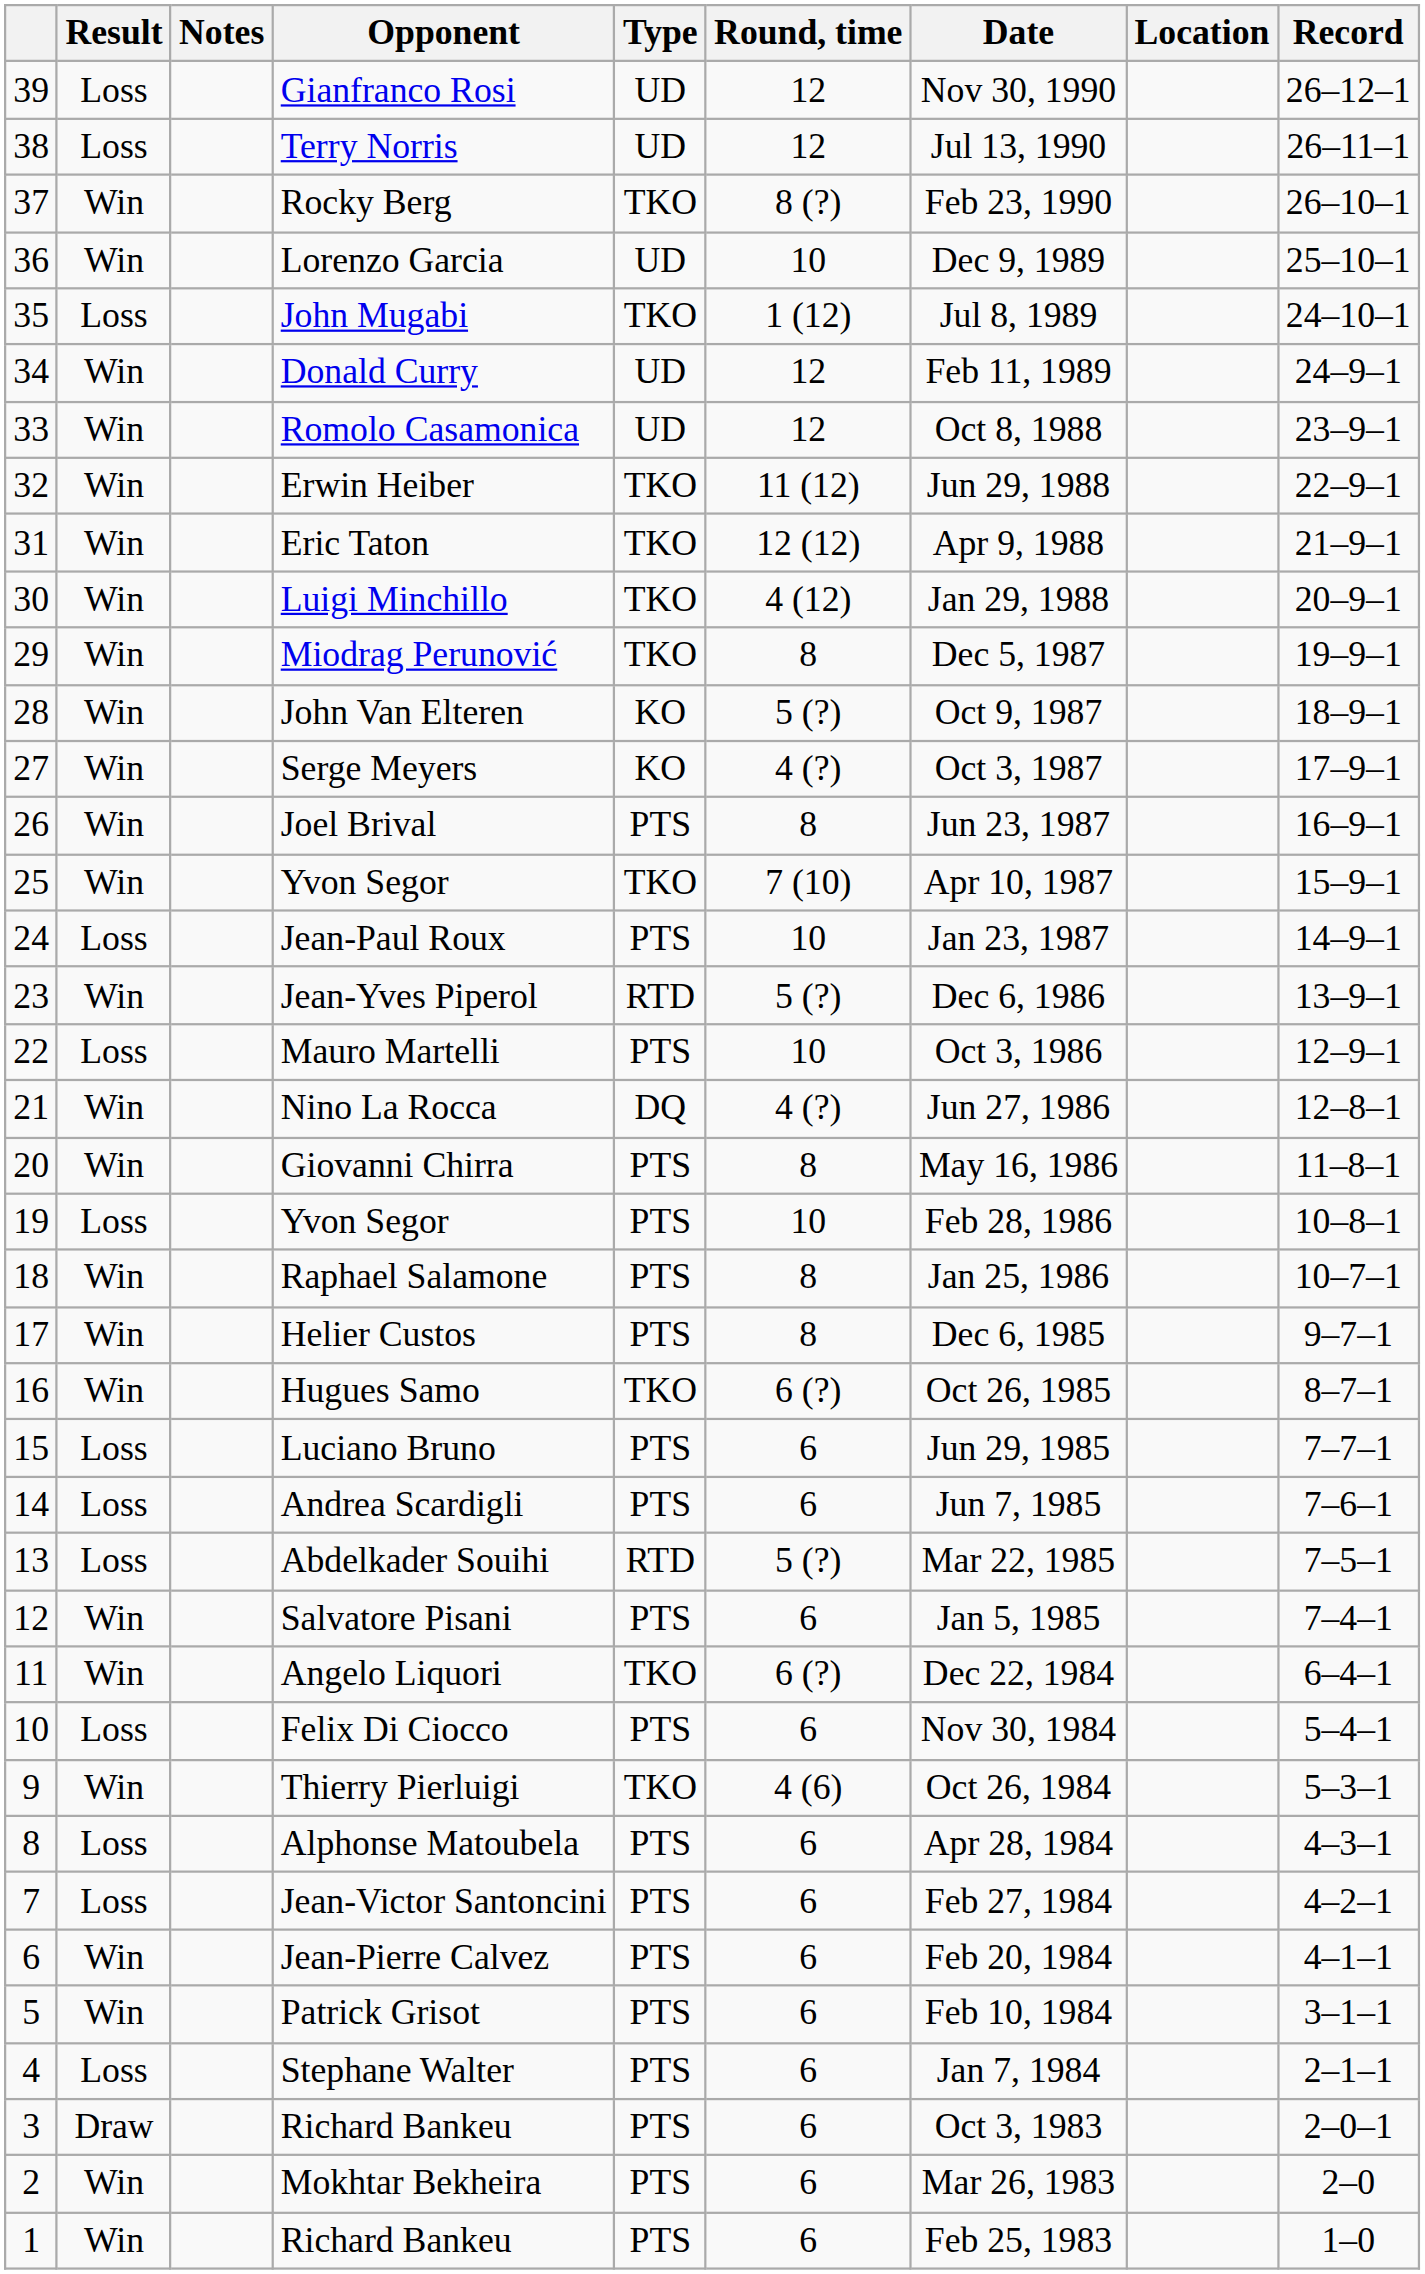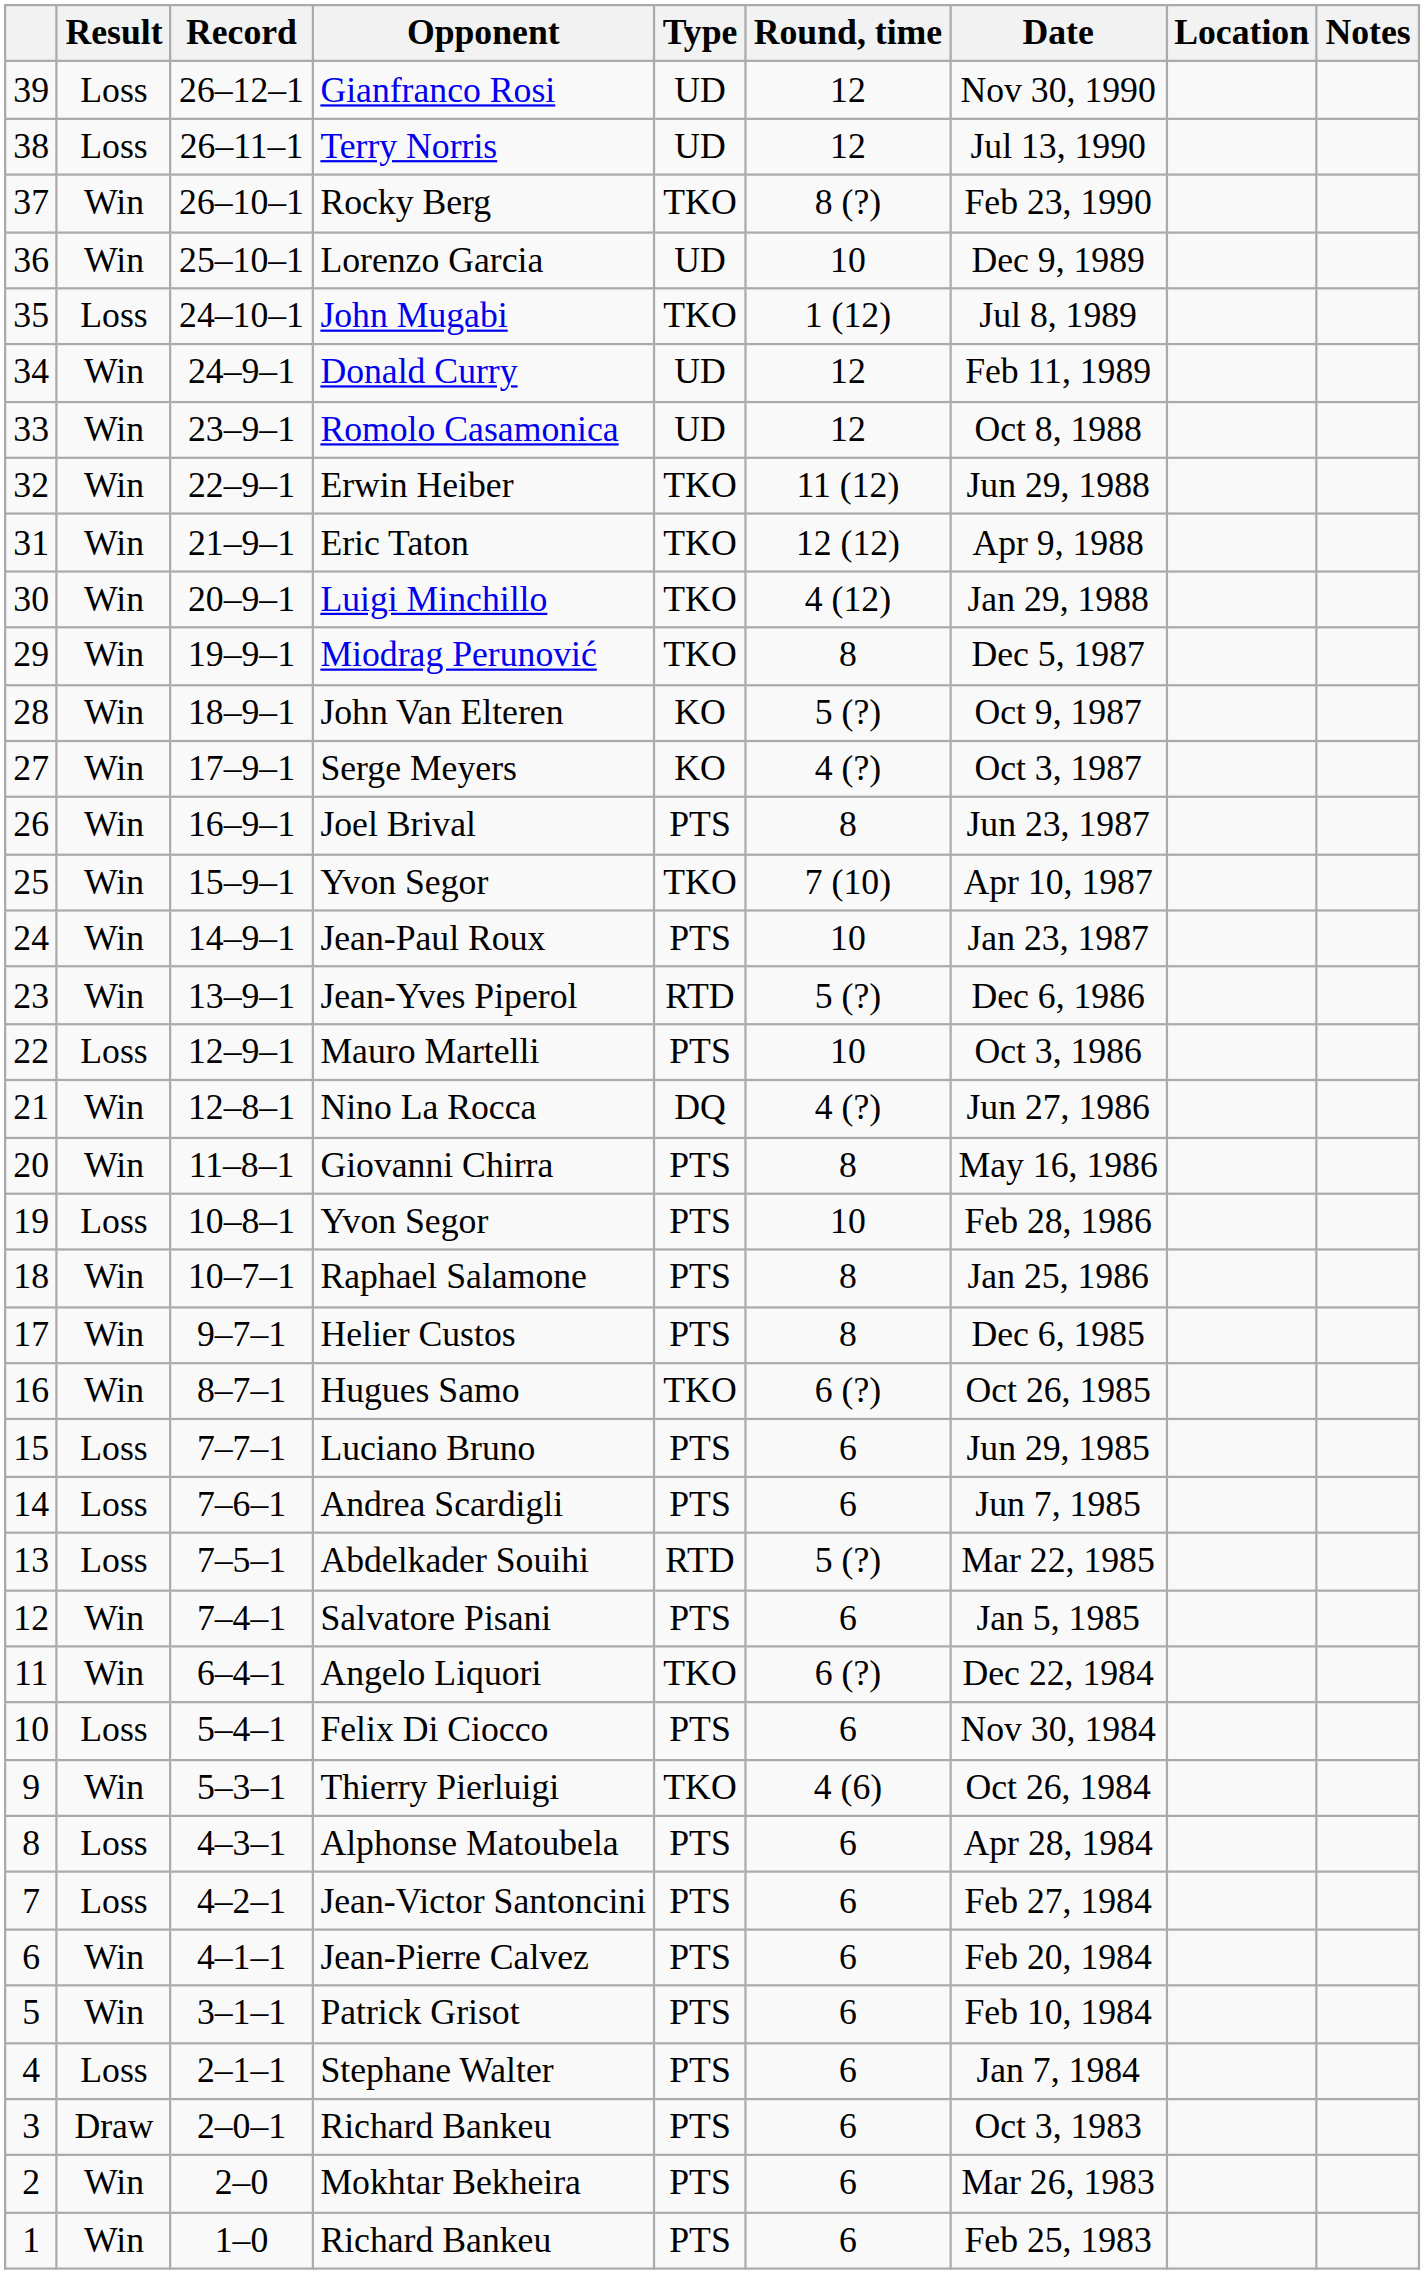 <table class=wikitable style=text-align:center>
 <tr>
 <th></th>
 <th>Result</th>
-<th>Notes</th>
+<th>Record</th>
 <th>Opponent</th>
 <th>Type</th>
 <th>Round, time</th>
 <th>Date</th>
 <th>Location</th>
-<th>Record</th>
+<th>Notes</th>
 </tr>
 <tr>
 <td>39</td>
 <td>Loss</td>
-<td align=left></td>
+<td>26–12–1</td>
 <td align=left><a href='#'>Gianfranco Rosi</a></td>
 <td>UD</td>
 <td>12</td>
 <td>Nov 30, 1990</td>
 <td align=left></td>
-<td>26–12–1</td>
+<td align=left></td>
 </tr>
 <tr>
 <td>38</td>
 <td>Loss</td>
-<td align=left></td>
+<td>26–11–1</td>
 <td align=left><a href='#'>Terry Norris</a></td>
 <td>UD</td>
 <td>12</td>
 <td>Jul 13, 1990</td>
 <td align=left></td>
-<td>26–11–1</td>
+<td align=left></td>
 </tr>
 <tr>
 <td>37</td>
 <td>Win</td>
-<td align=left></td>
+<td>26–10–1</td>
 <td align=left>Rocky Berg</td>
 <td>TKO</td>
 <td>8 (?)</td>
 <td>Feb 23, 1990</td>
 <td align=left></td>
-<td>26–10–1</td>
+<td align=left></td>
 </tr>
 <tr>
 <td>36</td>
 <td>Win</td>
-<td align=left></td>
+<td>25–10–1</td>
 <td align=left>Lorenzo Garcia</td>
 <td>UD</td>
 <td>10</td>
 <td>Dec 9, 1989</td>
 <td align=left></td>
-<td>25–10–1</td>
+<td align=left></td>
 </tr>
 <tr>
 <td>35</td>
 <td>Loss</td>
-<td align=left></td>
+<td>24–10–1</td>
 <td align=left><a href='#'>John Mugabi</a></td>
 <td>TKO</td>
 <td>1 (12)</td>
 <td>Jul 8, 1989</td>
 <td align=left></td>
-<td>24–10–1</td>
+<td align=left></td>
 </tr>
 <tr>
 <td>34</td>
 <td>Win</td>
-<td align=left></td>
+<td>24–9–1</td>
 <td align=left><a href='#'>Donald Curry</a></td>
 <td>UD</td>
 <td>12</td>
 <td>Feb 11, 1989</td>
 <td align=left></td>
-<td>24–9–1</td>
+<td align=left></td>
 </tr>
 <tr>
 <td>33</td>
 <td>Win</td>
-<td align=left></td>
+<td>23–9–1</td>
 <td align=left><a href='#'>Romolo Casamonica</a></td>
 <td>UD</td>
 <td>12</td>
 <td>Oct 8, 1988</td>
 <td align=left></td>
-<td>23–9–1</td>
+<td align=left></td>
 </tr>
 <tr>
 <td>32</td>
 <td>Win</td>
-<td align=left></td>
+<td>22–9–1</td>
 <td align=left>Erwin Heiber</td>
 <td>TKO</td>
 <td>11 (12)</td>
 <td>Jun 29, 1988</td>
 <td align=left></td>
-<td>22–9–1</td>
+<td align=left></td>
 </tr>
 <tr>
 <td>31</td>
 <td>Win</td>
-<td align=left></td>
+<td>21–9–1</td>
 <td align=left>Eric Taton</td>
 <td>TKO</td>
 <td>12 (12)</td>
 <td>Apr 9, 1988</td>
 <td align=left></td>
-<td>21–9–1</td>
+<td align=left></td>
 </tr>
 <tr>
 <td>30</td>
 <td>Win</td>
-<td align=left></td>
+<td>20–9–1</td>
 <td align=left><a href='#'>Luigi Minchillo</a></td>
 <td>TKO</td>
 <td>4 (12)</td>
 <td>Jan 29, 1988</td>
 <td align=left></td>
-<td>20–9–1</td>
+<td align=left></td>
 </tr>
 <tr>
 <td>29</td>
 <td>Win</td>
-<td align=left></td>
+<td>19–9–1</td>
 <td align=left><a href='#'>Miodrag Perunović</a></td>
 <td>TKO</td>
 <td>8</td>
 <td>Dec 5, 1987</td>
 <td align=left></td>
-<td>19–9–1</td>
+<td align=left></td>
 </tr>
 <tr>
 <td>28</td>
 <td>Win</td>
-<td align=left></td>
+<td>18–9–1</td>
 <td align=left>John Van Elteren</td>
 <td>KO</td>
 <td>5 (?)</td>
 <td>Oct 9, 1987</td>
 <td align=left></td>
-<td>18–9–1</td>
+<td align=left></td>
 </tr>
 <tr>
 <td>27</td>
 <td>Win</td>
-<td align=left></td>
+<td>17–9–1</td>
 <td align=left>Serge Meyers</td>
 <td>KO</td>
 <td>4 (?)</td>
 <td>Oct 3, 1987</td>
 <td align=left></td>
-<td>17–9–1</td>
+<td align=left></td>
 </tr>
 <tr>
 <td>26</td>
 <td>Win</td>
-<td align=left></td>
+<td>16–9–1</td>
 <td align=left>Joel Brival</td>
 <td>PTS</td>
 <td>8</td>
 <td>Jun 23, 1987</td>
 <td align=left></td>
-<td>16–9–1</td>
+<td align=left></td>
 </tr>
 <tr>
 <td>25</td>
 <td>Win</td>
-<td align=left></td>
+<td>15–9–1</td>
 <td align=left>Yvon Segor</td>
 <td>TKO</td>
 <td>7 (10)</td>
 <td>Apr 10, 1987</td>
 <td align=left></td>
-<td>15–9–1</td>
+<td align=left></td>
 </tr>
 <tr>
 <td>24</td>
-<td>Loss</td>
-<td align=left></td>
+<td>Win</td>
+<td>14–9–1</td>
 <td align=left>Jean-Paul Roux</td>
 <td>PTS</td>
 <td>10</td>
 <td>Jan 23, 1987</td>
 <td align=left></td>
-<td>14–9–1</td>
+<td align=left></td>
 </tr>
 <tr>
 <td>23</td>
 <td>Win</td>
-<td align=left></td>
+<td>13–9–1</td>
 <td align=left>Jean-Yves Piperol</td>
 <td>RTD</td>
 <td>5 (?)</td>
 <td>Dec 6, 1986</td>
 <td align=left></td>
-<td>13–9–1</td>
+<td align=left></td>
 </tr>
 <tr>
 <td>22</td>
 <td>Loss</td>
-<td align=left></td>
+<td>12–9–1</td>
 <td align=left>Mauro Martelli</td>
 <td>PTS</td>
 <td>10</td>
 <td>Oct 3, 1986</td>
 <td align=left></td>
-<td>12–9–1</td>
+<td align=left></td>
 </tr>
 <tr>
 <td>21</td>
 <td>Win</td>
-<td align=left></td>
+<td>12–8–1</td>
 <td align=left>Nino La Rocca</td>
 <td>DQ</td>
 <td>4 (?)</td>
 <td>Jun 27, 1986</td>
 <td align=left></td>
-<td>12–8–1</td>
+<td align=left></td>
 </tr>
 <tr>
 <td>20</td>
 <td>Win</td>
-<td align=left></td>
+<td>11–8–1</td>
 <td align=left>Giovanni Chirra</td>
 <td>PTS</td>
 <td>8</td>
 <td>May 16, 1986</td>
 <td align=left></td>
-<td>11–8–1</td>
+<td align=left></td>
 </tr>
 <tr>
 <td>19</td>
 <td>Loss</td>
-<td align=left></td>
+<td>10–8–1</td>
 <td align=left>Yvon Segor</td>
 <td>PTS</td>
 <td>10</td>
 <td>Feb 28, 1986</td>
 <td align=left></td>
-<td>10–8–1</td>
+<td align=left></td>
 </tr>
 <tr>
 <td>18</td>
 <td>Win</td>
-<td align=left></td>
+<td>10–7–1</td>
 <td align=left>Raphael Salamone</td>
 <td>PTS</td>
 <td>8</td>
 <td>Jan 25, 1986</td>
 <td align=left></td>
-<td>10–7–1</td>
+<td align=left></td>
 </tr>
 <tr>
 <td>17</td>
 <td>Win</td>
-<td align=left></td>
+<td>9–7–1</td>
 <td align=left>Helier Custos</td>
 <td>PTS</td>
 <td>8</td>
 <td>Dec 6, 1985</td>
 <td align=left></td>
-<td>9–7–1</td>
+<td align=left></td>
 </tr>
 <tr>
 <td>16</td>
 <td>Win</td>
-<td align=left></td>
+<td>8–7–1</td>
 <td align=left>Hugues Samo</td>
 <td>TKO</td>
 <td>6 (?)</td>
 <td>Oct 26, 1985</td>
 <td align=left></td>
-<td>8–7–1</td>
+<td align=left></td>
 </tr>
 <tr>
 <td>15</td>
 <td>Loss</td>
-<td align=left></td>
+<td>7–7–1</td>
 <td align=left>Luciano Bruno</td>
 <td>PTS</td>
 <td>6</td>
 <td>Jun 29, 1985</td>
 <td align=left></td>
-<td>7–7–1</td>
+<td align=left></td>
 </tr>
 <tr>
 <td>14</td>
 <td>Loss</td>
-<td align=left></td>
+<td>7–6–1</td>
 <td align=left>Andrea Scardigli</td>
 <td>PTS</td>
 <td>6</td>
 <td>Jun 7, 1985</td>
 <td align=left></td>
-<td>7–6–1</td>
+<td align=left></td>
 </tr>
 <tr>
 <td>13</td>
 <td>Loss</td>
-<td align=left></td>
+<td>7–5–1</td>
 <td align=left>Abdelkader Souihi</td>
 <td>RTD</td>
 <td>5 (?)</td>
 <td>Mar 22, 1985</td>
 <td align=left></td>
-<td>7–5–1</td>
+<td align=left></td>
 </tr>
 <tr>
 <td>12</td>
 <td>Win</td>
-<td align=left></td>
+<td>7–4–1</td>
 <td align=left>Salvatore Pisani</td>
 <td>PTS</td>
 <td>6</td>
 <td>Jan 5, 1985</td>
 <td align=left></td>
-<td>7–4–1</td>
+<td align=left></td>
 </tr>
 <tr>
 <td>11</td>
 <td>Win</td>
-<td align=left></td>
+<td>6–4–1</td>
 <td align=left>Angelo Liquori</td>
 <td>TKO</td>
 <td>6 (?)</td>
 <td>Dec 22, 1984</td>
 <td align=left></td>
-<td>6–4–1</td>
+<td align=left></td>
 </tr>
 <tr>
 <td>10</td>
 <td>Loss</td>
-<td align=left></td>
+<td>5–4–1</td>
 <td align=left>Felix Di Ciocco</td>
 <td>PTS</td>
 <td>6</td>
 <td>Nov 30, 1984</td>
 <td align=left></td>
-<td>5–4–1</td>
+<td align=left></td>
 </tr>
 <tr>
 <td>9</td>
 <td>Win</td>
-<td align=left></td>
+<td>5–3–1</td>
 <td align=left>Thierry Pierluigi</td>
 <td>TKO</td>
 <td>4 (6)</td>
 <td>Oct 26, 1984</td>
 <td align=left></td>
-<td>5–3–1</td>
+<td align=left></td>
 </tr>
 <tr>
 <td>8</td>
 <td>Loss</td>
-<td align=left></td>
+<td>4–3–1</td>
 <td align=left>Alphonse Matoubela</td>
 <td>PTS</td>
 <td>6</td>
 <td>Apr 28, 1984</td>
 <td align=left></td>
-<td>4–3–1</td>
+<td align=left></td>
 </tr>
 <tr>
 <td>7</td>
 <td>Loss</td>
-<td align=left></td>
+<td>4–2–1</td>
 <td align=left>Jean-Victor Santoncini</td>
 <td>PTS</td>
 <td>6</td>
 <td>Feb 27, 1984</td>
 <td align=left></td>
-<td>4–2–1</td>
+<td align=left></td>
 </tr>
 <tr>
 <td>6</td>
 <td>Win</td>
-<td align=left></td>
+<td>4–1–1</td>
 <td align=left>Jean-Pierre Calvez</td>
 <td>PTS</td>
 <td>6</td>
 <td>Feb 20, 1984</td>
 <td align=left></td>
-<td>4–1–1</td>
+<td align=left></td>
 </tr>
 <tr>
 <td>5</td>
 <td>Win</td>
-<td align=left></td>
+<td>3–1–1</td>
 <td align=left>Patrick Grisot</td>
 <td>PTS</td>
 <td>6</td>
 <td>Feb 10, 1984</td>
 <td align=left></td>
-<td>3–1–1</td>
+<td align=left></td>
 </tr>
 <tr>
 <td>4</td>
 <td>Loss</td>
-<td align=left></td>
+<td>2–1–1</td>
 <td align=left>Stephane Walter</td>
 <td>PTS</td>
 <td>6</td>
 <td>Jan 7, 1984</td>
 <td align=left></td>
-<td>2–1–1</td>
+<td align=left></td>
 </tr>
 <tr>
 <td>3</td>
 <td>Draw</td>
-<td align=left></td>
+<td>2–0–1</td>
 <td align=left>Richard Bankeu</td>
 <td>PTS</td>
 <td>6</td>
 <td>Oct 3, 1983</td>
 <td align=left></td>
-<td>2–0–1</td>
+<td align=left></td>
 </tr>
 <tr>
 <td>2</td>
 <td>Win</td>
-<td align=left></td>
+<td>2–0</td>
 <td align=left>Mokhtar Bekheira</td>
 <td>PTS</td>
 <td>6</td>
 <td>Mar 26, 1983</td>
 <td align=left></td>
-<td>2–0</td>
+<td align=left></td>
 </tr>
 <tr>
 <td>1</td>
 <td>Win</td>
-<td align=left></td>
+<td>1–0</td>
 <td align=left>Richard Bankeu</td>
 <td>PTS</td>
 <td>6</td>
 <td>Feb 25, 1983</td>
 <td align=left></td>
-<td>1–0</td>
+<td align=left></td>
 </tr>
 </table>
